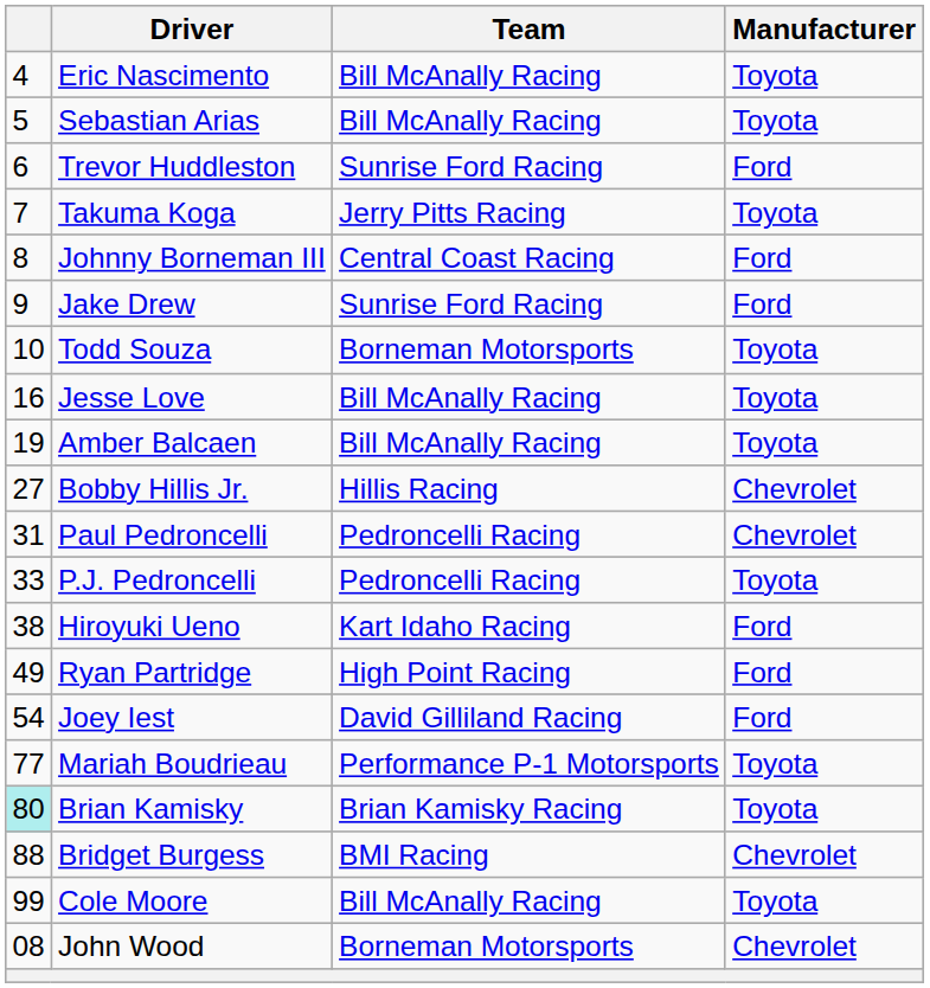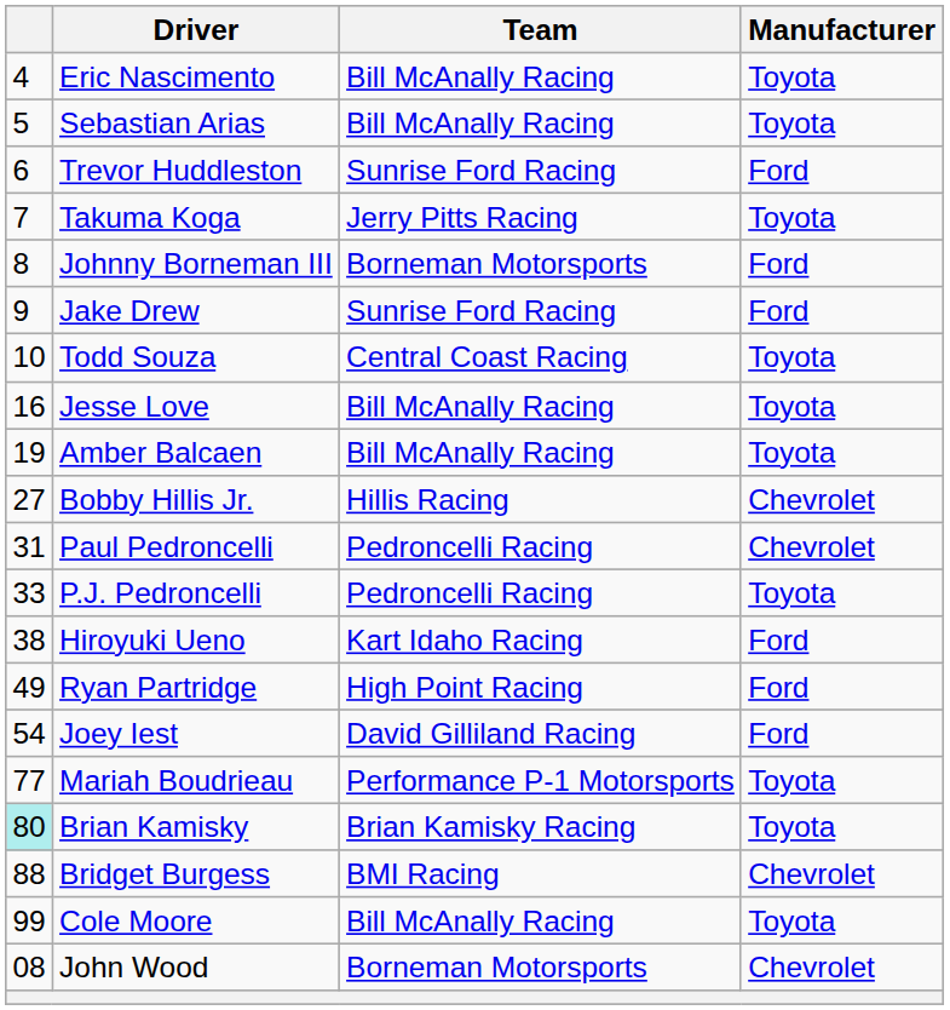 <table class="wikitable" style="font-size:95%">
 <tr>
 <th></th>
 <th>Driver</th>
 <th>Team</th>
 <th>Manufacturer</th>
 </tr>
 <tr>
 <td>4</td>
 <td><a href='#'>Eric Nascimento</a></td>
 <td><a href='#'>Bill McAnally Racing</a></td>
 <td><a href='#'>Toyota</a></td>
 </tr>
 <tr>
 <td>5</td>
 <td><a href='#'>Sebastian Arias</a></td>
 <td><a href='#'>Bill McAnally Racing</a></td>
 <td><a href='#'>Toyota</a></td>
 </tr>
 <tr>
 <td>6</td>
 <td><a href='#'>Trevor Huddleston</a></td>
 <td><a href='#'>Sunrise Ford Racing</a></td>
 <td><a href='#'>Ford</a></td>
 </tr>
 <tr>
 <td>7</td>
 <td><a href='#'>Takuma Koga</a></td>
 <td><a href='#'>Jerry Pitts Racing</a></td>
 <td><a href='#'>Toyota</a></td>
 </tr>
 <tr>
 <td>8</td>
 <td><a href='#'>Johnny Borneman III</a></td>
-<td><a href='#'>Central Coast Racing</a></td>
+<td><a href='#'>Borneman Motorsports</a></td>
 <td><a href='#'>Ford</a></td>
 </tr>
 <tr>
 <td>9</td>
 <td><a href='#'>Jake Drew</a></td>
 <td><a href='#'>Sunrise Ford Racing</a></td>
 <td><a href='#'>Ford</a></td>
 </tr>
 <tr>
 <td>10</td>
 <td><a href='#'>Todd Souza</a></td>
-<td><a href='#'>Borneman Motorsports</a></td>
+<td><a href='#'>Central Coast Racing</a></td>
 <td><a href='#'>Toyota</a></td>
 </tr>
 <tr>
 <td>16</td>
 <td><a href='#'>Jesse Love</a></td>
 <td><a href='#'>Bill McAnally Racing</a></td>
 <td><a href='#'>Toyota</a></td>
 </tr>
 <tr>
 <td>19</td>
 <td><a href='#'>Amber Balcaen</a></td>
 <td><a href='#'>Bill McAnally Racing</a></td>
 <td><a href='#'>Toyota</a></td>
 </tr>
 <tr>
 <td>27</td>
 <td><a href='#'>Bobby Hillis Jr.</a></td>
 <td><a href='#'>Hillis Racing</a></td>
 <td><a href='#'>Chevrolet</a></td>
 </tr>
 <tr>
 <td>31</td>
 <td><a href='#'>Paul Pedroncelli</a></td>
 <td><a href='#'>Pedroncelli Racing</a></td>
 <td><a href='#'>Chevrolet</a></td>
 </tr>
 <tr>
 <td>33</td>
 <td><a href='#'>P.J. Pedroncelli</a></td>
 <td><a href='#'>Pedroncelli Racing</a></td>
 <td><a href='#'>Toyota</a></td>
 </tr>
 <tr>
 <td>38</td>
 <td><a href='#'>Hiroyuki Ueno</a></td>
 <td><a href='#'>Kart Idaho Racing</a></td>
 <td><a href='#'>Ford</a></td>
 </tr>
 <tr>
 <td>49</td>
 <td><a href='#'>Ryan Partridge</a></td>
 <td><a href='#'>High Point Racing</a></td>
 <td><a href='#'>Ford</a></td>
 </tr>
 <tr>
 <td>54</td>
 <td><a href='#'>Joey Iest</a></td>
 <td><a href='#'>David Gilliland Racing</a></td>
 <td><a href='#'>Ford</a></td>
 </tr>
 <tr>
 <td>77</td>
 <td><a href='#'>Mariah Boudrieau</a></td>
 <td><a href='#'>Performance P-1 Motorsports</a></td>
 <td><a href='#'>Toyota</a></td>
 </tr>
 <tr>
 <td style="background: paleturquoise;">80</td>
 <td><a href='#'>Brian Kamisky</a></td>
 <td><a href='#'>Brian Kamisky Racing</a></td>
 <td><a href='#'>Toyota</a></td>
 </tr>
 <tr>
 <td>88</td>
 <td><a href='#'>Bridget Burgess</a></td>
 <td><a href='#'>BMI Racing</a></td>
 <td><a href='#'>Chevrolet</a></td>
 </tr>
 <tr>
 <td>99</td>
 <td><a href='#'>Cole Moore</a></td>
 <td><a href='#'>Bill McAnally Racing</a></td>
 <td><a href='#'>Toyota</a></td>
 </tr>
 <tr>
 <td>08</td>
 <td>John Wood</td>
 <td><a href='#'>Borneman Motorsports</a></td>
 <td><a href='#'>Chevrolet</a></td>
 </tr>
 <tr>
 <th colspan="7"></th>
 </tr>
 </table>
